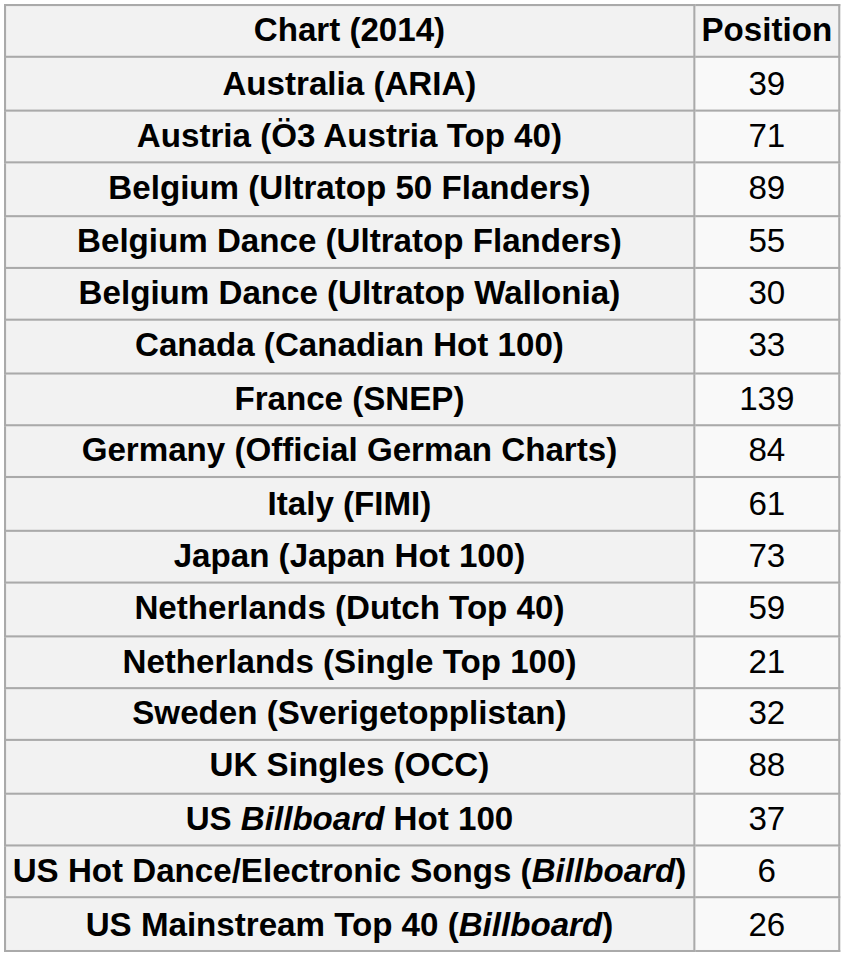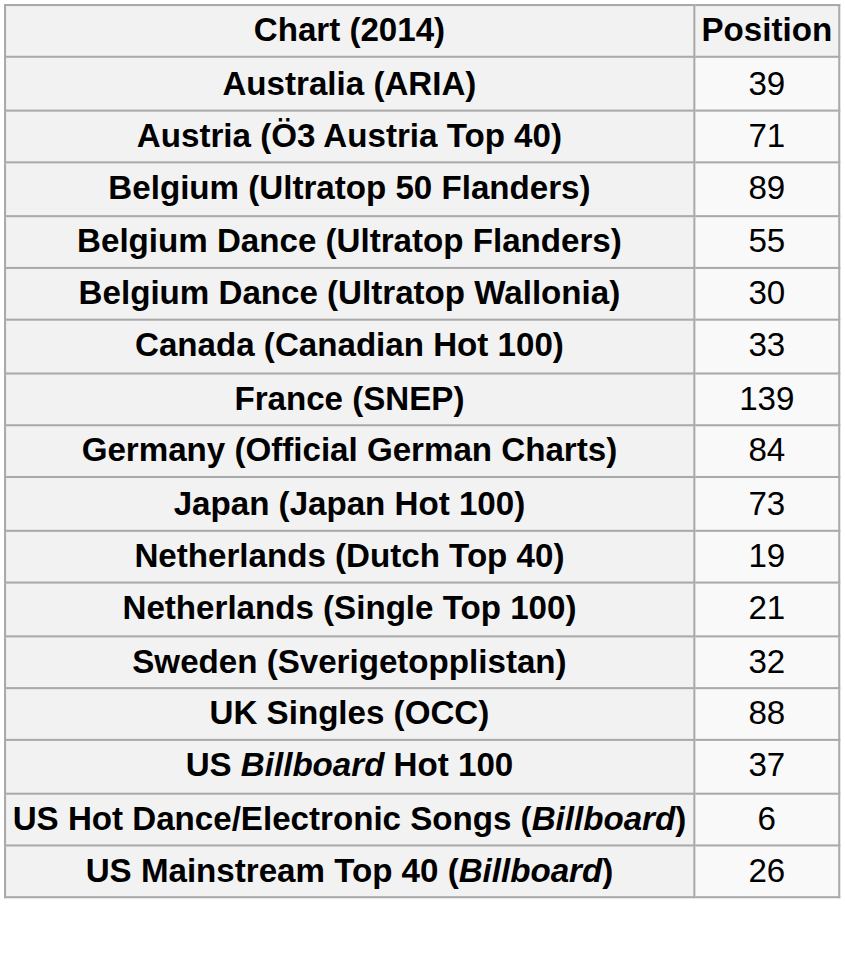 <table class="wikitable plainrowheaders sortable" style="text-align:center">
 <tr>
 <th>Chart (2014)</th>
 <th>Position</th>
 </tr>
 <tr>
 <th scope="row">Australia (ARIA)</th>
 <td>39</td>
 </tr>
 <tr>
 <th scope="row">Austria (Ö3 Austria Top 40)</th>
 <td>71</td>
 </tr>
 <tr>
 <th scope="row">Belgium (Ultratop 50 Flanders)</th>
 <td>89</td>
 </tr>
 <tr>
 <th scope="row">Belgium Dance (Ultratop Flanders)</th>
 <td>55</td>
 </tr>
 <tr>
 <th scope="row">Belgium Dance (Ultratop Wallonia)</th>
 <td>30</td>
 </tr>
 <tr>
 <th scope="row">Canada (Canadian Hot 100)</th>
 <td>33</td>
 </tr>
 <tr>
 <th scope="row">France (SNEP)</th>
 <td>139</td>
 </tr>
 <tr>
 <th scope="row">Germany (Official German Charts)</th>
 <td style="text-align:center;">84</td>
 </tr>
 <tr>
-<th scope="row">Italy (FIMI)</th>
-<td>61</td>
-</tr>
-<tr>
 <th scope="row">Japan (Japan Hot 100)</th>
 <td>73</td>
 </tr>
 <tr>
 <th scope="row">Netherlands (Dutch Top 40)</th>
-<td>59</td>
+<td>19</td>
 </tr>
 <tr>
 <th scope="row">Netherlands (Single Top 100)</th>
 <td>21</td>
 </tr>
 <tr>
 <th scope="row">Sweden (Sverigetopplistan)</th>
 <td>32</td>
 </tr>
 <tr>
 <th scope="row">UK Singles (OCC)</th>
 <td>88</td>
 </tr>
 <tr>
 <th scope="row">US <em>Billboard</em> Hot 100</th>
 <td>37</td>
 </tr>
 <tr>
 <th scope="row">US Hot Dance/Electronic Songs (<em>Billboard</em>)</th>
 <td>6</td>
 </tr>
 <tr>
 <th scope="row">US Mainstream Top 40 (<em>Billboard</em>)</th>
 <td>26</td>
 </tr>
 </table>
